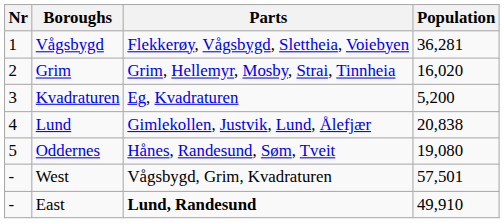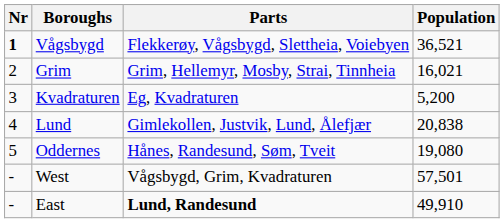 <table class="wikitable sortable">
 <tr>
 <th>Nr</th>
 <th>Boroughs</th>
 <th>Parts</th>
 <th>Population</th>
 </tr>
 <tr>
-<td>1</td>
+<td><strong>1</strong></td>
 <td><a href='#'>Vågsbygd</a></td>
 <td><a href='#'>Flekkerøy</a>, <a href='#'>Vågsbygd</a>, <a href='#'>Slettheia</a>, <a href='#'>Voiebyen</a></td>
-<td>36,281</td>
+<td>36,521</td>
 </tr>
 <tr>
 <td>2</td>
 <td><a href='#'>Grim</a></td>
 <td><a href='#'>Grim</a>, <a href='#'>Hellemyr</a>, <a href='#'>Mosby</a>, <a href='#'>Strai</a>, <a href='#'>Tinnheia</a></td>
-<td>16,020</td>
+<td>16,021</td>
 </tr>
 <tr>
 <td>3</td>
 <td><a href='#'>Kvadraturen</a></td>
 <td><a href='#'>Eg</a>, <a href='#'>Kvadraturen</a></td>
 <td>5,200</td>
 </tr>
 <tr>
 <td>4</td>
 <td><a href='#'>Lund</a></td>
 <td><a href='#'>Gimlekollen</a>, <a href='#'>Justvik</a>, <a href='#'>Lund</a>, <a href='#'>Ålefjær</a></td>
 <td>20,838</td>
 </tr>
 <tr>
 <td>5</td>
 <td><a href='#'>Oddernes</a></td>
 <td><a href='#'>Hånes</a>, <a href='#'>Randesund</a>, <a href='#'>Søm</a>, <a href='#'>Tveit</a></td>
 <td>19,080</td>
 </tr>
 <tr>
 <td>-</td>
 <td>West</td>
 <td>Vågsbygd, Grim, Kvadraturen</td>
 <td>57,501</td>
 </tr>
 <tr>
 <td>-</td>
 <td>East</td>
 <td><strong>Lund, Randesund</strong></td>
 <td>49,910</td>
 </tr>
 </table>
